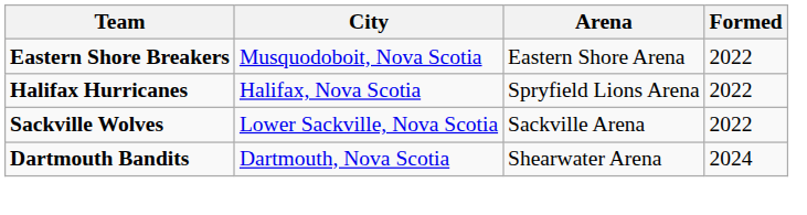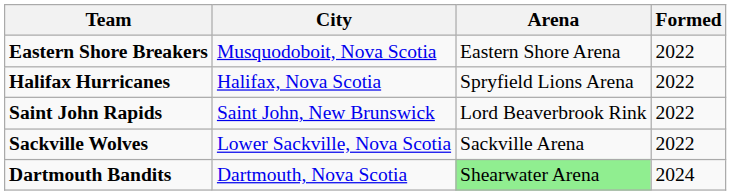 <table class="wikitable">
 <tr>
 <th>Team</th>
 <th>City</th>
 <th>Arena</th>
 <th>Formed</th>
 </tr>
 <tr>
 <td><strong>Eastern Shore Breakers</strong></td>
 <td><a href='#'>Musquodoboit, Nova Scotia</a></td>
 <td>Eastern Shore Arena</td>
 <td>2022</td>
 </tr>
 <tr>
 <td><strong>Halifax Hurricanes</strong></td>
 <td><a href='#'>Halifax, Nova Scotia</a></td>
 <td>Spryfield Lions Arena</td>
 <td>2022</td>
 </tr>
 <tr>
+<td><strong>Saint John Rapids</strong></td>
+<td><a href='#'>Saint John, New Brunswick</a></td>
+<td>Lord Beaverbrook Rink</td>
+<td>2022</td>
+</tr>
+<tr>
 <td><strong>Sackville Wolves</strong></td>
 <td><a href='#'>Lower Sackville, Nova Scotia</a></td>
 <td>Sackville Arena</td>
 <td>2022</td>
 </tr>
 <tr>
 <td><strong>Dartmouth Bandits</strong></td>
 <td><a href='#'>Dartmouth, Nova Scotia</a></td>
-<td>Shearwater Arena</td>
+<td style="background: lightgreen;">Shearwater Arena</td>
 <td>2024</td>
 </tr>
 </table>
